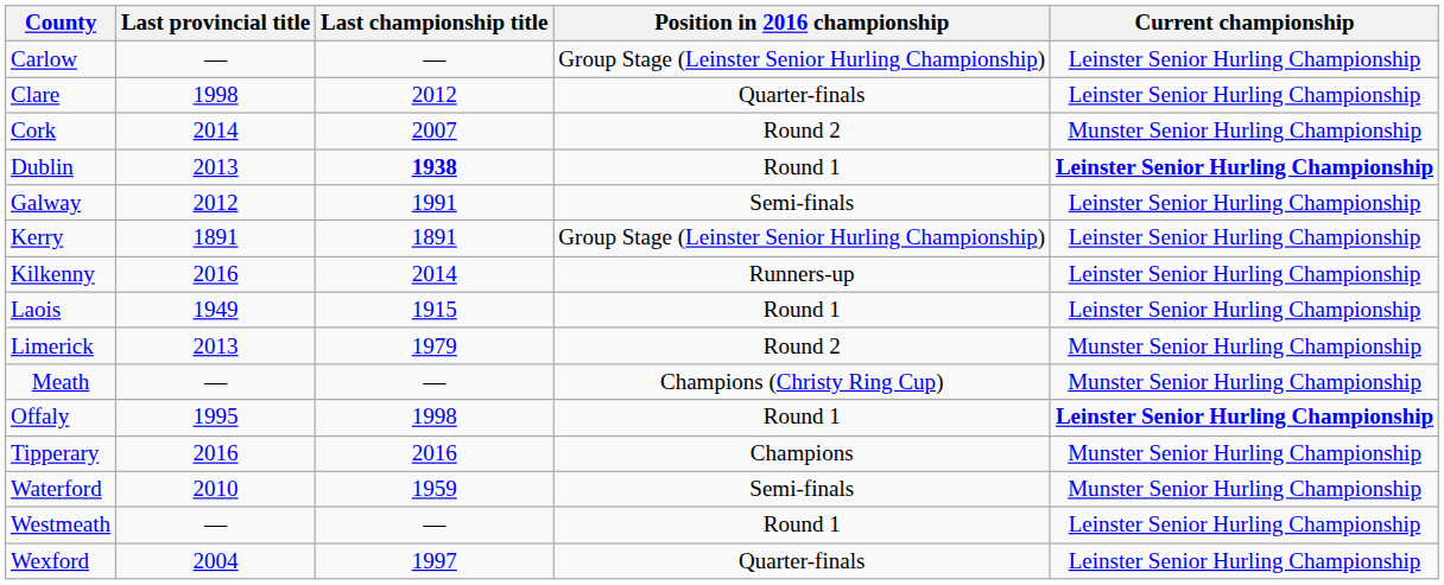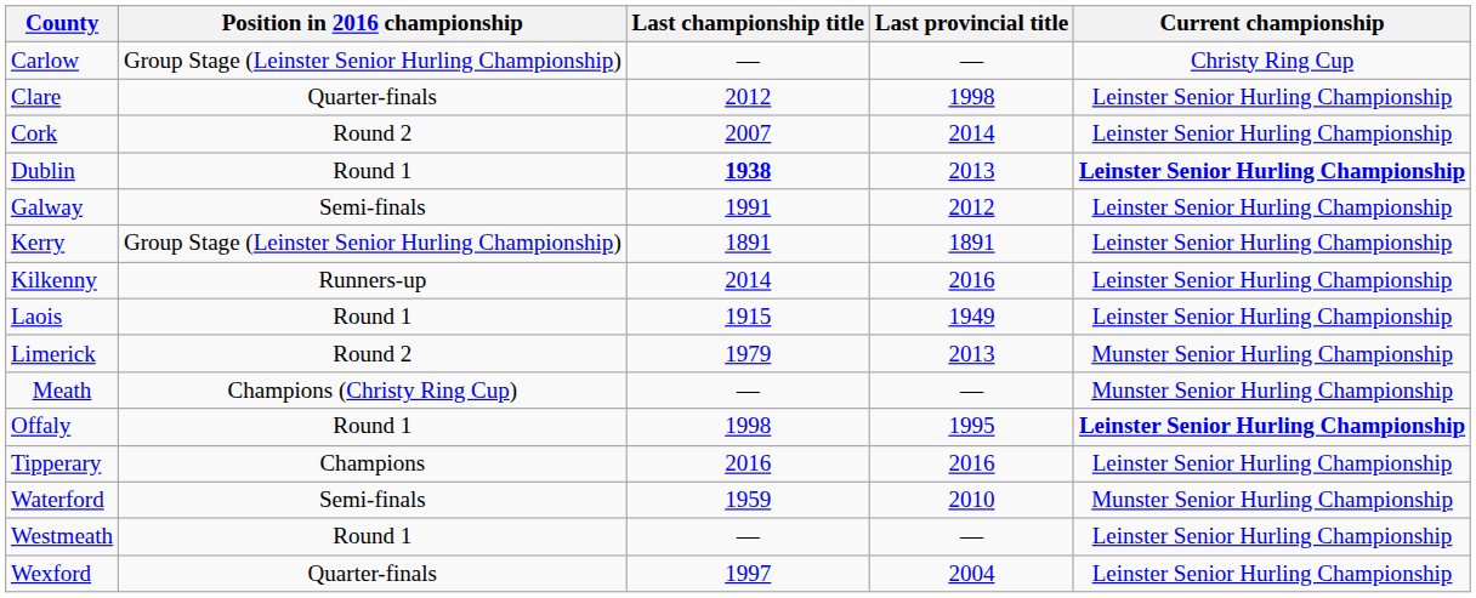 <table class="wikitable sortable" style="text-align:center">
 <tr>
 <th><a href='#'>County</a></th>
+<th>Position in <a href='#'>2016</a> championship</th>
+<th>Last championship title</th>
 <th>Last provincial title</th>
-<th>Last championship title</th>
-<th>Position in <a href='#'>2016</a> championship</th>
 <th>Current championship</th>
 </tr>
 <tr>
 <td style="text-align:left"> <a href='#'>Carlow</a></td>
+<td>Group Stage (<a href='#'>Leinster Senior Hurling Championship</a>)</td>
 <td>—</td>
 <td>—</td>
-<td>Group Stage (<a href='#'>Leinster Senior Hurling Championship</a>)</td>
-<td><a href='#'>Leinster Senior Hurling Championship</a></td>
+<td><a href='#'>Christy Ring Cup</a></td>
 </tr>
 <tr>
 <td style="text-align:left"> <a href='#'>Clare</a></td>
+<td>Quarter-finals</td>
+<td><a href='#'>2012</a></td>
 <td><a href='#'>1998</a></td>
-<td><a href='#'>2012</a></td>
-<td>Quarter-finals</td>
 <td><a href='#'>Leinster Senior Hurling Championship</a></td>
 </tr>
 <tr>
 <td style="text-align:left"> <a href='#'>Cork</a></td>
+<td>Round 2</td>
+<td><a href='#'>2007</a></td>
 <td><a href='#'>2014</a></td>
-<td><a href='#'>2007</a></td>
-<td>Round 2</td>
-<td><a href='#'>Munster Senior Hurling Championship</a></td>
+<td><a href='#'>Leinster Senior Hurling Championship</a></td>
 </tr>
 <tr>
 <td style="text-align:left"> <a href='#'>Dublin</a></td>
+<td>Round 1</td>
+<td><strong><a href='#'>1938</a></strong></td>
 <td><a href='#'>2013</a></td>
-<td><strong><a href='#'>1938</a></strong></td>
-<td>Round 1</td>
 <td><strong><a href='#'>Leinster Senior Hurling Championship</a></strong></td>
 </tr>
 <tr>
 <td style="text-align:left"> <a href='#'>Galway</a></td>
+<td>Semi-finals</td>
+<td><a href='#'>1991</a></td>
 <td><a href='#'>2012</a></td>
-<td><a href='#'>1991</a></td>
-<td>Semi-finals</td>
 <td><a href='#'>Leinster Senior Hurling Championship</a></td>
 </tr>
 <tr>
 <td style="text-align:left"> <a href='#'>Kerry</a></td>
+<td>Group Stage (<a href='#'>Leinster Senior Hurling Championship</a>)</td>
 <td><a href='#'>1891</a></td>
 <td><a href='#'>1891</a></td>
-<td>Group Stage (<a href='#'>Leinster Senior Hurling Championship</a>)</td>
 <td><a href='#'>Leinster Senior Hurling Championship</a></td>
 </tr>
 <tr>
 <td style="text-align:left"> <a href='#'>Kilkenny</a></td>
+<td>Runners-up</td>
+<td><a href='#'>2014</a></td>
 <td><a href='#'>2016</a></td>
-<td><a href='#'>2014</a></td>
-<td>Runners-up</td>
 <td><a href='#'>Leinster Senior Hurling Championship</a></td>
 </tr>
 <tr>
 <td style="text-align:left"> <a href='#'>Laois</a></td>
+<td>Round 1</td>
+<td><a href='#'>1915</a></td>
 <td><a href='#'>1949</a></td>
-<td><a href='#'>1915</a></td>
-<td>Round 1</td>
 <td><a href='#'>Leinster Senior Hurling Championship</a></td>
 </tr>
 <tr>
 <td style="text-align:left"> <a href='#'>Limerick</a></td>
+<td>Round 2</td>
+<td><a href='#'>1979</a></td>
 <td><a href='#'>2013</a></td>
-<td><a href='#'>1979</a></td>
-<td>Round 2</td>
 <td><a href='#'>Munster Senior Hurling Championship</a></td>
 </tr>
 <tr>
 <td><a href='#'>Meath</a></td>
+<td>Champions (<a href='#'>Christy Ring Cup</a>)</td>
 <td>—</td>
 <td>—</td>
-<td>Champions (<a href='#'>Christy Ring Cup</a>)</td>
 <td><a href='#'>Munster Senior Hurling Championship</a></td>
 </tr>
 <tr>
 <td style="text-align:left"> <a href='#'>Offaly</a></td>
+<td>Round 1</td>
+<td><a href='#'>1998</a></td>
 <td><a href='#'>1995</a></td>
-<td><a href='#'>1998</a></td>
-<td>Round 1</td>
 <td><strong><a href='#'>Leinster Senior Hurling Championship</a></strong></td>
 </tr>
 <tr>
 <td style="text-align:left"> <a href='#'>Tipperary</a></td>
+<td>Champions</td>
 <td><a href='#'>2016</a></td>
 <td><a href='#'>2016</a></td>
-<td>Champions</td>
-<td><a href='#'>Munster Senior Hurling Championship</a></td>
+<td><a href='#'>Leinster Senior Hurling Championship</a></td>
 </tr>
 <tr>
 <td style="text-align:left"> <a href='#'>Waterford</a></td>
+<td>Semi-finals</td>
+<td><a href='#'>1959</a></td>
 <td><a href='#'>2010</a></td>
-<td><a href='#'>1959</a></td>
-<td>Semi-finals</td>
 <td><a href='#'>Munster Senior Hurling Championship</a></td>
 </tr>
 <tr>
 <td style="text-align:left"> <a href='#'>Westmeath</a></td>
+<td>Round 1</td>
 <td>—</td>
 <td>—</td>
-<td>Round 1</td>
 <td><a href='#'>Leinster Senior Hurling Championship</a></td>
 </tr>
 <tr>
 <td style="text-align:left"> <a href='#'>Wexford</a></td>
+<td>Quarter-finals</td>
+<td><a href='#'>1997</a></td>
 <td><a href='#'>2004</a></td>
-<td><a href='#'>1997</a></td>
-<td>Quarter-finals</td>
 <td><a href='#'>Leinster Senior Hurling Championship</a></td>
 </tr>
 </table>
